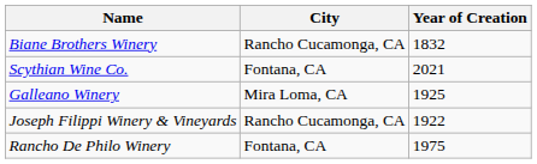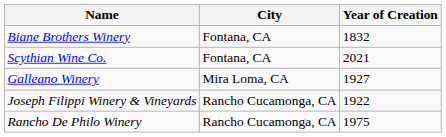 <table class="wikitable sortable">
 <tr>
 <th>Name</th>
 <th>City</th>
 <th>Year of Creation</th>
 </tr>
 <tr>
 <td><em><a href='#'>Biane Brothers Winery</a></em></td>
-<td>Rancho Cucamonga, CA</td>
+<td>Fontana, CA</td>
 <td>1832 </td>
 </tr>
 <tr>
 <td><em><a href='#'>Scythian Wine Co.</a></em></td>
 <td>Fontana, CA</td>
 <td>2021</td>
 </tr>
 <tr>
 <td><em><a href='#'>Galleano Winery</a></em></td>
 <td>Mira Loma, CA</td>
-<td>1925</td>
+<td>1927</td>
 </tr>
 <tr>
 <td><em>Joseph Filippi Winery & Vineyards</em></td>
 <td>Rancho Cucamonga, CA</td>
 <td>1922</td>
 </tr>
 <tr>
 <td><em>Rancho De Philo Winery</em></td>
-<td>Fontana, CA</td>
+<td>Rancho Cucamonga, CA</td>
 <td>1975</td>
 </tr>
 </table>
